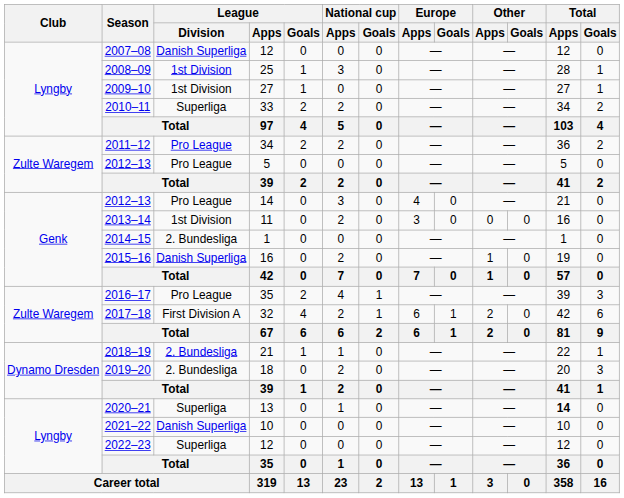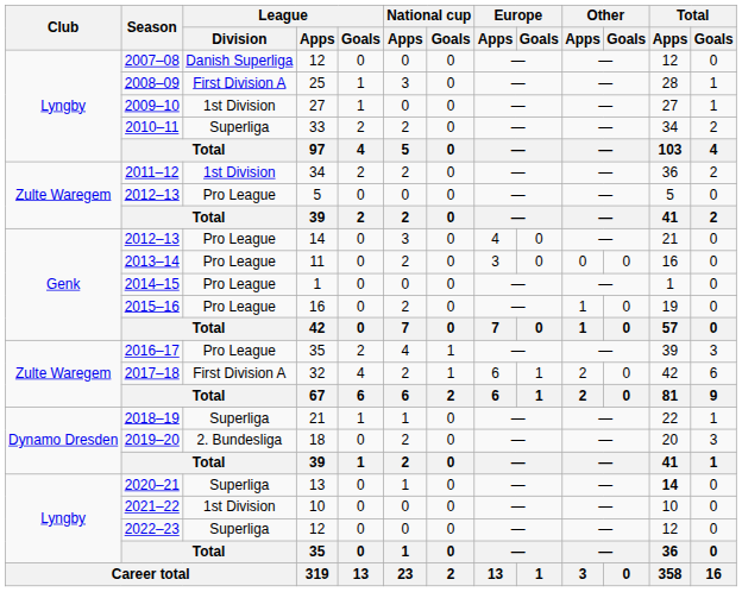 <table class="wikitable" style="text-align:center">
 <tr>
 <th rowspan="2">Club</th>
 <th rowspan="2">Season</th>
 <th colspan="3">League</th>
 <th colspan="2">National cup</th>
 <th colspan="2">Europe</th>
 <th colspan="2">Other</th>
 <th colspan="2">Total</th>
 </tr>
 <tr>
 <th>Division</th>
 <th>Apps</th>
 <th>Goals</th>
 <th>Apps</th>
 <th>Goals</th>
 <th>Apps</th>
 <th>Goals</th>
 <th>Apps</th>
 <th>Goals</th>
 <th>Apps</th>
 <th>Goals</th>
 </tr>
 <tr>
 <td rowspan="5"><a href='#'>Lyngby</a></td>
 <td><a href='#'>2007–08</a></td>
 <td><a href='#'>Danish Superliga</a></td>
 <td>12</td>
 <td>0</td>
 <td>0</td>
 <td>0</td>
 <td colspan="2">—</td>
 <td colspan="2">—</td>
 <td>12</td>
 <td>0</td>
 </tr>
 <tr>
 <td><a href='#'>2008–09</a></td>
-<td><a href='#'>1st Division</a></td>
+<td><a href='#'>First Division A</a></td>
 <td>25</td>
 <td>1</td>
 <td>3</td>
 <td>0</td>
 <td colspan="2">—</td>
 <td colspan="2">—</td>
 <td>28</td>
 <td>1</td>
 </tr>
 <tr>
 <td><a href='#'>2009–10</a></td>
 <td>1st Division</td>
 <td>27</td>
 <td>1</td>
 <td>0</td>
 <td>0</td>
 <td colspan="2">—</td>
 <td colspan="2">—</td>
 <td>27</td>
 <td>1</td>
 </tr>
 <tr>
 <td><a href='#'>2010–11</a></td>
 <td>Superliga</td>
 <td>33</td>
 <td>2</td>
 <td>2</td>
 <td>0</td>
 <td colspan="2">—</td>
 <td colspan="2">—</td>
 <td>34</td>
 <td>2</td>
 </tr>
 <tr>
 <th colspan="2">Total</th>
 <th>97</th>
 <th>4</th>
 <th>5</th>
 <th>0</th>
 <th colspan="2">—</th>
 <th colspan="2">—</th>
 <th>103</th>
 <th>4</th>
 </tr>
 <tr>
 <td rowspan="3"><a href='#'>Zulte Waregem</a></td>
 <td><a href='#'>2011–12</a></td>
-<td><a href='#'>Pro League</a></td>
+<td><a href='#'>1st Division</a></td>
 <td>34</td>
 <td>2</td>
 <td>2</td>
 <td>0</td>
 <td colspan="2">—</td>
 <td colspan="2">—</td>
 <td>36</td>
 <td>2</td>
 </tr>
 <tr>
 <td><a href='#'>2012–13</a></td>
 <td>Pro League</td>
 <td>5</td>
 <td>0</td>
 <td>0</td>
 <td>0</td>
 <td colspan="2">—</td>
 <td colspan="2">—</td>
 <td>5</td>
 <td>0</td>
 </tr>
 <tr>
 <th colspan="2">Total</th>
 <th>39</th>
 <th>2</th>
 <th>2</th>
 <th>0</th>
 <th colspan="2">—</th>
 <th colspan="2">—</th>
 <th>41</th>
 <th>2</th>
 </tr>
 <tr>
 <td rowspan="5"><a href='#'>Genk</a></td>
 <td><a href='#'>2012–13</a></td>
 <td>Pro League</td>
 <td>14</td>
 <td>0</td>
 <td>3</td>
 <td>0</td>
 <td>4</td>
 <td>0</td>
 <td colspan="2">—</td>
 <td>21</td>
 <td>0</td>
 </tr>
 <tr>
 <td><a href='#'>2013–14</a></td>
-<td>1st Division</td>
+<td>Pro League</td>
 <td>11</td>
 <td>0</td>
 <td>2</td>
 <td>0</td>
 <td>3</td>
 <td>0</td>
 <td>0</td>
 <td>0</td>
 <td>16</td>
 <td>0</td>
 </tr>
 <tr>
 <td><a href='#'>2014–15</a></td>
-<td>2. Bundesliga</td>
+<td>Pro League</td>
 <td>1</td>
 <td>0</td>
 <td>0</td>
 <td>0</td>
 <td colspan="2">—</td>
 <td colspan="2">—</td>
 <td>1</td>
 <td>0</td>
 </tr>
 <tr>
 <td><a href='#'>2015–16</a></td>
-<td><a href='#'>Danish Superliga</a></td>
+<td>Pro League</td>
 <td>16</td>
 <td>0</td>
 <td>2</td>
 <td>0</td>
 <td colspan="2">—</td>
 <td>1</td>
 <td>0</td>
 <td>19</td>
 <td>0</td>
 </tr>
 <tr>
 <th colspan="2">Total</th>
 <th>42</th>
 <th>0</th>
 <th>7</th>
 <th>0</th>
 <th>7</th>
 <th>0</th>
 <th>1</th>
 <th>0</th>
 <th>57</th>
 <th>0</th>
 </tr>
 <tr>
 <td rowspan="3"><a href='#'>Zulte Waregem</a></td>
 <td><a href='#'>2016–17</a></td>
 <td>Pro League</td>
 <td>35</td>
 <td>2</td>
 <td>4</td>
 <td>1</td>
 <td colspan="2">—</td>
 <td colspan="2">—</td>
 <td>39</td>
 <td>3</td>
 </tr>
 <tr>
 <td><a href='#'>2017–18</a></td>
 <td>First Division A</td>
 <td>32</td>
 <td>4</td>
 <td>2</td>
 <td>1</td>
 <td>6</td>
 <td>1</td>
 <td>2</td>
 <td>0</td>
 <td>42</td>
 <td>6</td>
 </tr>
 <tr>
 <th colspan="2">Total</th>
 <th>67</th>
 <th>6</th>
 <th>6</th>
 <th>2</th>
 <th>6</th>
 <th>1</th>
 <th>2</th>
 <th>0</th>
 <th>81</th>
 <th>9</th>
 </tr>
 <tr>
 <td rowspan="3"><a href='#'>Dynamo Dresden</a></td>
 <td><a href='#'>2018–19</a></td>
-<td><a href='#'>2. Bundesliga</a></td>
+<td>Superliga</td>
 <td>21</td>
 <td>1</td>
 <td>1</td>
 <td>0</td>
 <td colspan="2">—</td>
 <td colspan="2">—</td>
 <td>22</td>
 <td>1</td>
 </tr>
 <tr>
 <td><a href='#'>2019–20</a></td>
 <td>2. Bundesliga</td>
 <td>18</td>
 <td>0</td>
 <td>2</td>
 <td>0</td>
 <td colspan="2">—</td>
 <td colspan="2">—</td>
 <td>20</td>
 <td>3</td>
 </tr>
 <tr>
 <th colspan="2">Total</th>
 <th>39</th>
 <th>1</th>
 <th>2</th>
 <th>0</th>
 <th colspan="2">—</th>
 <th colspan="2">—</th>
 <th>41</th>
 <th>1</th>
 </tr>
 <tr>
 <td rowspan="4"><a href='#'>Lyngby</a></td>
 <td><a href='#'>2020–21</a></td>
 <td>Superliga</td>
 <td>13</td>
 <td>0</td>
 <td>1</td>
 <td>0</td>
 <td colspan="2">—</td>
 <td colspan="2">—</td>
 <td><strong>14</strong></td>
 <td>0</td>
 </tr>
 <tr>
 <td><a href='#'>2021–22</a></td>
-<td><a href='#'>Danish Superliga</a></td>
+<td>1st Division</td>
 <td>10</td>
 <td>0</td>
 <td>0</td>
 <td>0</td>
 <td colspan="2">—</td>
 <td colspan="2">—</td>
 <td>10</td>
 <td>0</td>
 </tr>
 <tr>
 <td><a href='#'>2022–23</a></td>
 <td>Superliga</td>
 <td>12</td>
 <td>0</td>
 <td>0</td>
 <td>0</td>
 <td colspan="2">—</td>
 <td colspan="2">—</td>
 <td>12</td>
 <td>0</td>
 </tr>
 <tr>
 <th colspan="2">Total</th>
 <th>35</th>
 <th>0</th>
 <th>1</th>
 <th>0</th>
 <th colspan="2">—</th>
 <th colspan="2">—</th>
 <th>36</th>
 <th>0</th>
 </tr>
 <tr>
 <th colspan="3">Career total</th>
 <th>319</th>
 <th>13</th>
 <th>23</th>
 <th>2</th>
 <th>13</th>
 <th>1</th>
 <th>3</th>
 <th>0</th>
 <th>358</th>
 <th>16</th>
 </tr>
 </table>
